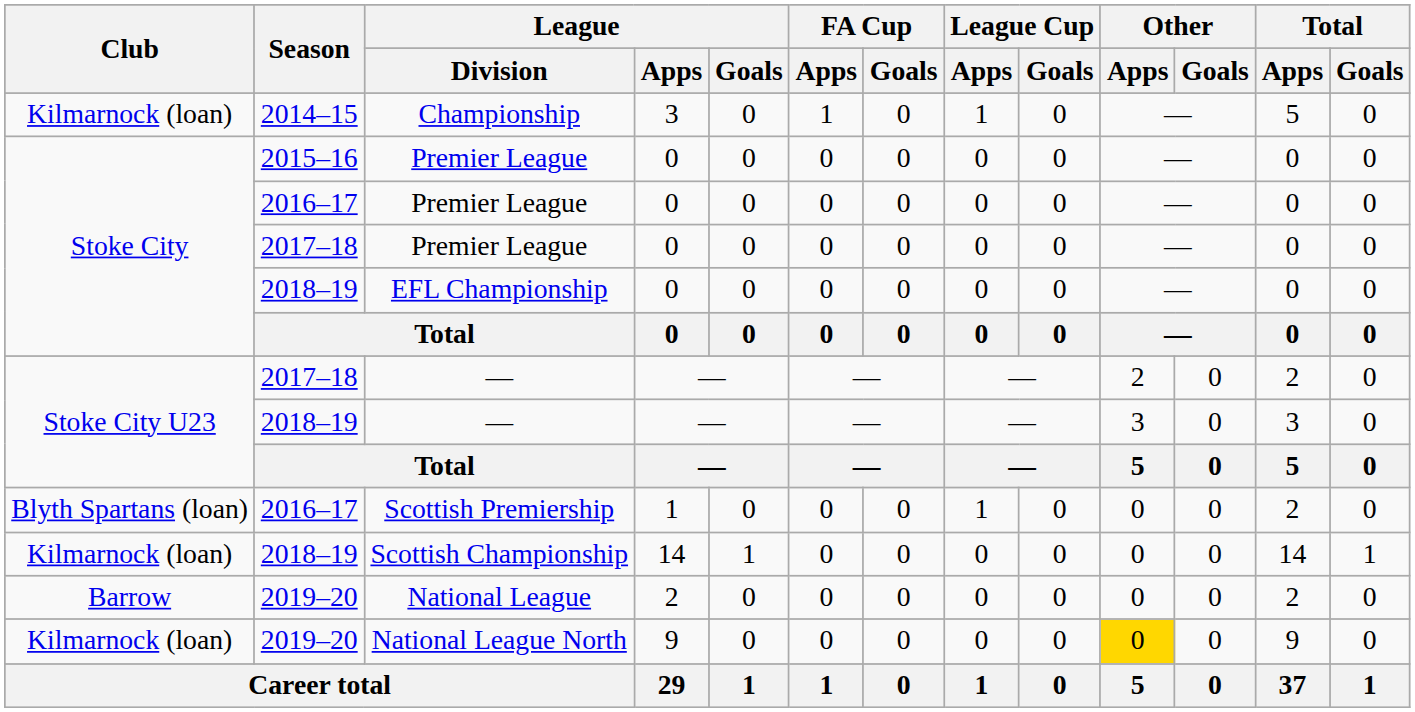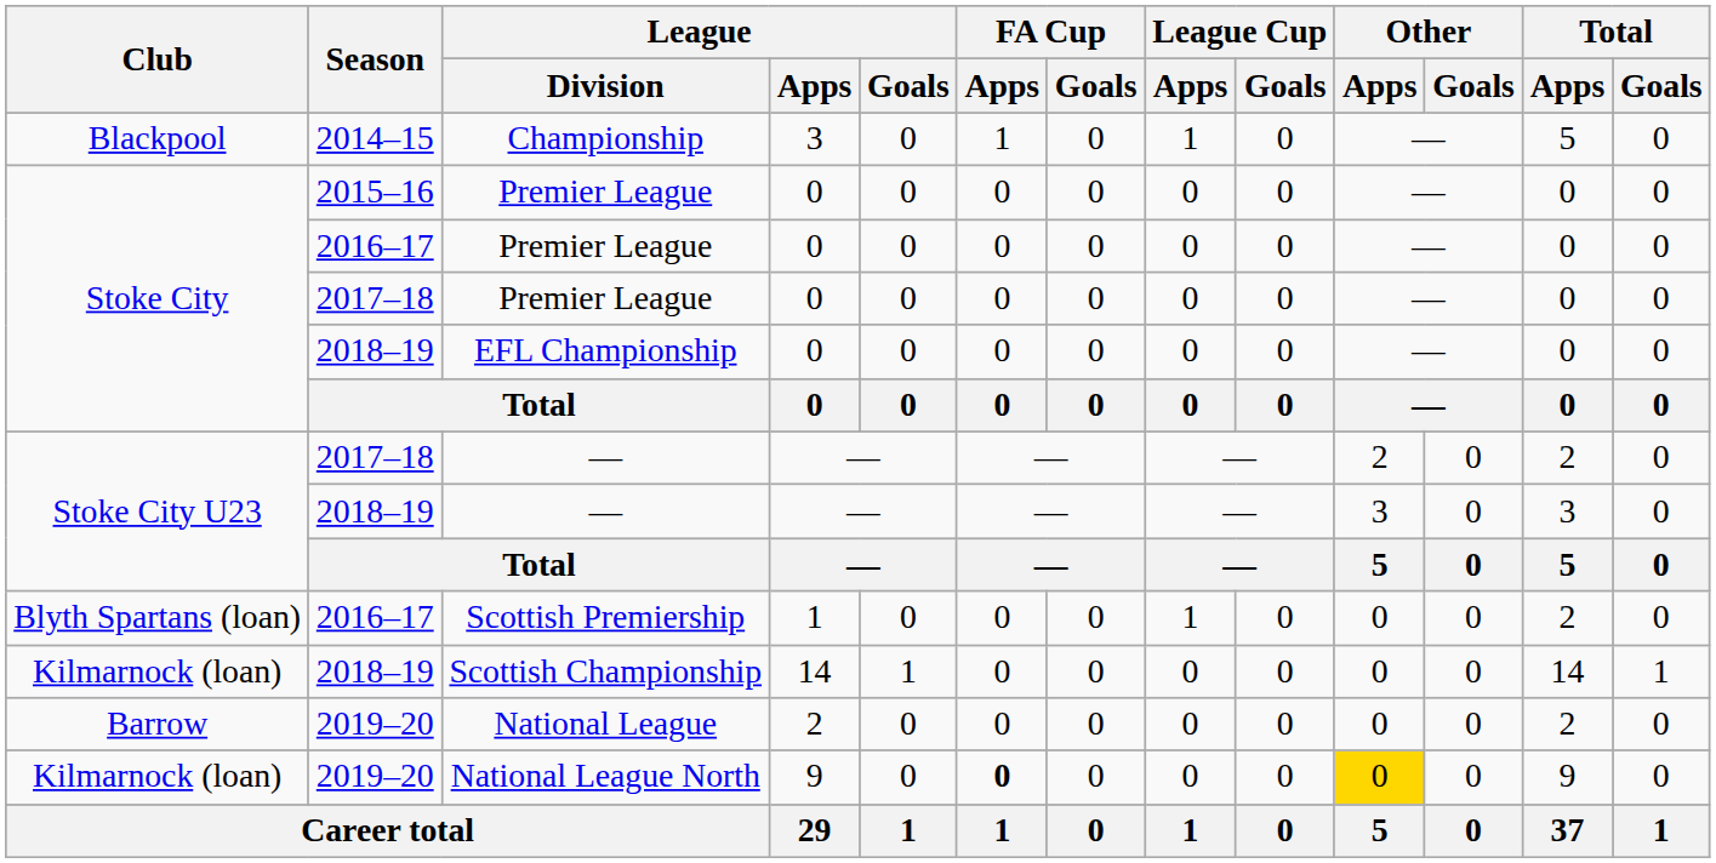 <table class="wikitable" style="text-align: center;">
 <tr>
 <th rowspan="2">Club</th>
 <th rowspan="2">Season</th>
 <th colspan="3">League</th>
 <th colspan="2">FA Cup</th>
 <th colspan="2">League Cup</th>
 <th colspan="2">Other</th>
 <th colspan="2">Total</th>
 </tr>
 <tr>
 <th>Division</th>
 <th>Apps</th>
 <th>Goals</th>
 <th>Apps</th>
 <th>Goals</th>
 <th>Apps</th>
 <th>Goals</th>
 <th>Apps</th>
 <th>Goals</th>
 <th>Apps</th>
 <th>Goals</th>
 </tr>
 <tr>
-<td><a href='#'>Kilmarnock</a> (loan)</td>
+<td><a href='#'>Blackpool</a></td>
 <td><a href='#'>2014–15</a></td>
 <td><a href='#'>Championship</a></td>
 <td>3</td>
 <td>0</td>
 <td>1</td>
 <td>0</td>
 <td>1</td>
 <td>0</td>
 <td colspan=2>—</td>
 <td>5</td>
 <td>0</td>
 </tr>
 <tr>
 <td rowspan=5><a href='#'>Stoke City</a></td>
 <td><a href='#'>2015–16</a></td>
 <td><a href='#'>Premier League</a></td>
 <td>0</td>
 <td>0</td>
 <td>0</td>
 <td>0</td>
 <td>0</td>
 <td>0</td>
 <td colspan=2>—</td>
 <td>0</td>
 <td>0</td>
 </tr>
 <tr>
 <td><a href='#'>2016–17</a></td>
 <td>Premier League</td>
 <td>0</td>
 <td>0</td>
 <td>0</td>
 <td>0</td>
 <td>0</td>
 <td>0</td>
 <td colspan=2>—</td>
 <td>0</td>
 <td>0</td>
 </tr>
 <tr>
 <td><a href='#'>2017–18</a></td>
 <td>Premier League</td>
 <td>0</td>
 <td>0</td>
 <td>0</td>
 <td>0</td>
 <td>0</td>
 <td>0</td>
 <td colspan=2>—</td>
 <td>0</td>
 <td>0</td>
 </tr>
 <tr>
 <td><a href='#'>2018–19</a></td>
 <td><a href='#'>EFL Championship</a></td>
 <td>0</td>
 <td>0</td>
 <td>0</td>
 <td>0</td>
 <td>0</td>
 <td>0</td>
 <td colspan=2>—</td>
 <td>0</td>
 <td>0</td>
 </tr>
 <tr>
 <th colspan="2">Total</th>
 <th>0</th>
 <th>0</th>
 <th>0</th>
 <th>0</th>
 <th>0</th>
 <th>0</th>
 <th colspan=2>—</th>
 <th>0</th>
 <th>0</th>
 </tr>
 <tr>
 <td rowspan=3><a href='#'>Stoke City U23</a></td>
 <td><a href='#'>2017–18</a></td>
 <td colspan=1>—</td>
 <td colspan=2>—</td>
 <td colspan=2>—</td>
 <td colspan=2>—</td>
 <td>2</td>
 <td>0</td>
 <td>2</td>
 <td>0</td>
 </tr>
 <tr>
 <td><a href='#'>2018–19</a></td>
 <td colspan=1>—</td>
 <td colspan=2>—</td>
 <td colspan=2>—</td>
 <td colspan=2>—</td>
 <td>3</td>
 <td>0</td>
 <td>3</td>
 <td>0</td>
 </tr>
 <tr>
 <th colspan=2>Total</th>
 <th colspan=2>—</th>
 <th colspan=2>—</th>
 <th colspan=2>—</th>
 <th>5</th>
 <th>0</th>
 <th>5</th>
 <th>0</th>
 </tr>
 <tr>
 <td><a href='#'>Blyth Spartans</a> (loan)</td>
 <td><a href='#'>2016–17</a></td>
 <td><a href='#'>Scottish Premiership</a></td>
 <td>1</td>
 <td>0</td>
 <td>0</td>
 <td>0</td>
 <td>1</td>
 <td>0</td>
 <td>0</td>
 <td>0</td>
 <td>2</td>
 <td>0</td>
 </tr>
 <tr>
 <td><a href='#'>Kilmarnock</a> (loan)</td>
 <td><a href='#'>2018–19</a></td>
 <td><a href='#'>Scottish Championship</a></td>
 <td>14</td>
 <td>1</td>
 <td>0</td>
 <td>0</td>
 <td>0</td>
 <td>0</td>
 <td>0</td>
 <td>0</td>
 <td>14</td>
 <td>1</td>
 </tr>
 <tr>
 <td><a href='#'>Barrow</a></td>
 <td><a href='#'>2019–20</a></td>
 <td><a href='#'>National League</a></td>
 <td>2</td>
 <td>0</td>
 <td>0</td>
 <td>0</td>
 <td>0</td>
 <td>0</td>
 <td>0</td>
 <td>0</td>
 <td>2</td>
 <td>0</td>
 </tr>
 <tr>
 <td><a href='#'>Kilmarnock</a> (loan)</td>
 <td><a href='#'>2019–20</a></td>
 <td><a href='#'>National League North</a></td>
 <td>9</td>
 <td>0</td>
-<td>0</td>
+<td><strong>0</strong></td>
 <td>0</td>
 <td>0</td>
 <td>0</td>
 <td style="background: gold;">0</td>
 <td>0</td>
 <td>9</td>
 <td>0</td>
 </tr>
 <tr>
 <th colspan="3">Career total</th>
 <th>29</th>
 <th>1</th>
 <th>1</th>
 <th>0</th>
 <th>1</th>
 <th>0</th>
 <th>5</th>
 <th>0</th>
 <th>37</th>
 <th>1</th>
 </tr>
 </table>
